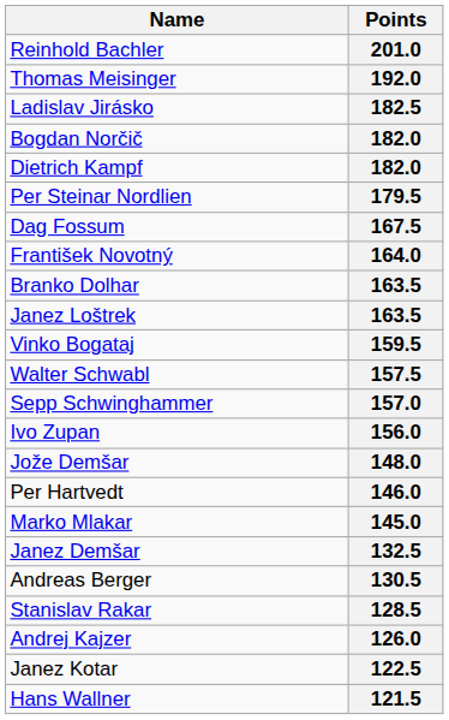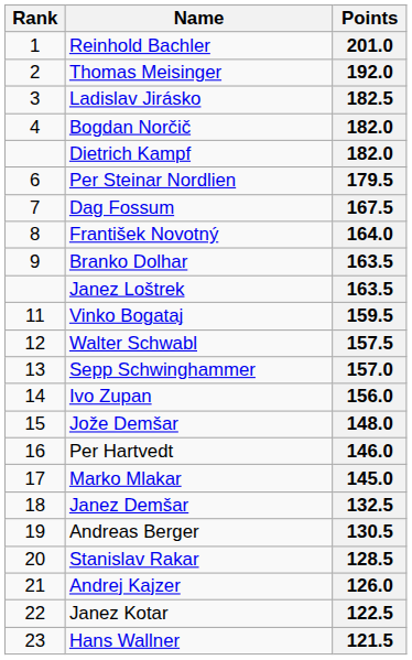 <table class="wikitable collapsible autocollapse sortable" style="text-align:center; line-height:16px; width:22%;">
 <tr>
+<th width=35>Rank</th>
 <th width=200>Name</th>
 <th width=50>Points</th>
 </tr>
 <tr>
+<td>1</td>
 <td align=left> <a href='#'>Reinhold Bachler</a></td>
 <th>201.0</th>
 </tr>
 <tr>
+<td>2</td>
 <td align=left> <a href='#'>Thomas Meisinger</a></td>
 <th>192.0</th>
 </tr>
 <tr>
+<td>3</td>
 <td align=left> <a href='#'>Ladislav Jirásko</a></td>
 <th>182.5</th>
 </tr>
 <tr>
+<td>4</td>
 <td align=left> <a href='#'>Bogdan Norčič</a></td>
 <th>182.0</th>
 </tr>
 <tr>
+<td></td>
 <td align=left> <a href='#'>Dietrich Kampf</a></td>
 <th>182.0</th>
 </tr>
 <tr>
+<td>6</td>
 <td align=left> <a href='#'>Per Steinar Nordlien</a></td>
 <th>179.5</th>
 </tr>
 <tr>
+<td>7</td>
 <td align=left> <a href='#'>Dag Fossum</a></td>
 <th>167.5</th>
 </tr>
 <tr>
+<td>8</td>
 <td align=left> <a href='#'>František Novotný</a></td>
 <th>164.0</th>
 </tr>
 <tr>
+<td>9</td>
 <td align=left> <a href='#'>Branko Dolhar</a></td>
 <th>163.5</th>
 </tr>
 <tr>
+<td></td>
 <td align=left> <a href='#'>Janez Loštrek</a></td>
 <th>163.5</th>
 </tr>
 <tr>
+<td>11</td>
 <td align=left> <a href='#'>Vinko Bogataj</a></td>
 <th>159.5</th>
 </tr>
 <tr>
+<td>12</td>
 <td align=left> <a href='#'>Walter Schwabl</a></td>
 <th>157.5</th>
 </tr>
 <tr>
+<td>13</td>
 <td align=left> <a href='#'>Sepp Schwinghammer</a></td>
 <th>157.0</th>
 </tr>
 <tr>
+<td>14</td>
 <td align=left> <a href='#'>Ivo Zupan</a></td>
 <th>156.0</th>
 </tr>
 <tr>
+<td>15</td>
 <td align=left> <a href='#'>Jože Demšar</a></td>
 <th>148.0</th>
 </tr>
 <tr>
+<td>16</td>
 <td align=left> Per Hartvedt</td>
 <th>146.0</th>
 </tr>
 <tr>
+<td>17</td>
 <td align=left> <a href='#'>Marko Mlakar</a></td>
 <th>145.0</th>
 </tr>
 <tr>
+<td>18</td>
 <td align=left> <a href='#'>Janez Demšar</a></td>
 <th>132.5</th>
 </tr>
 <tr>
+<td>19</td>
 <td align=left> Andreas Berger</td>
 <th>130.5</th>
 </tr>
 <tr>
+<td>20</td>
 <td align=left> <a href='#'>Stanislav Rakar</a></td>
 <th>128.5</th>
 </tr>
 <tr>
+<td>21</td>
 <td align=left> <a href='#'>Andrej Kajzer</a></td>
 <th>126.0</th>
 </tr>
 <tr>
+<td>22</td>
 <td align=left> Janez Kotar</td>
 <th>122.5</th>
 </tr>
 <tr>
+<td>23</td>
 <td align=left> <a href='#'>Hans Wallner</a></td>
 <th>121.5</th>
 </tr>
 </table>
